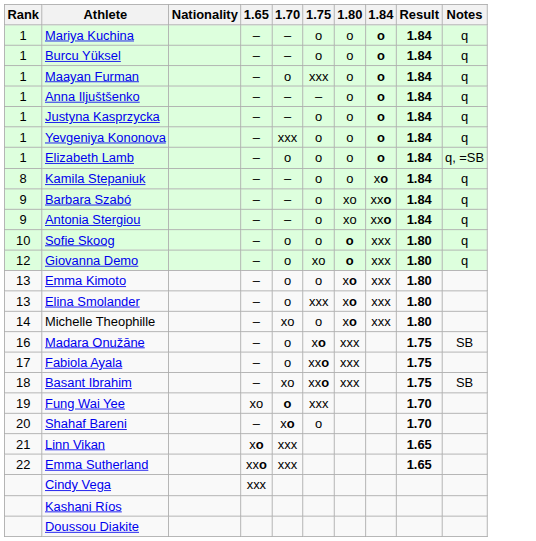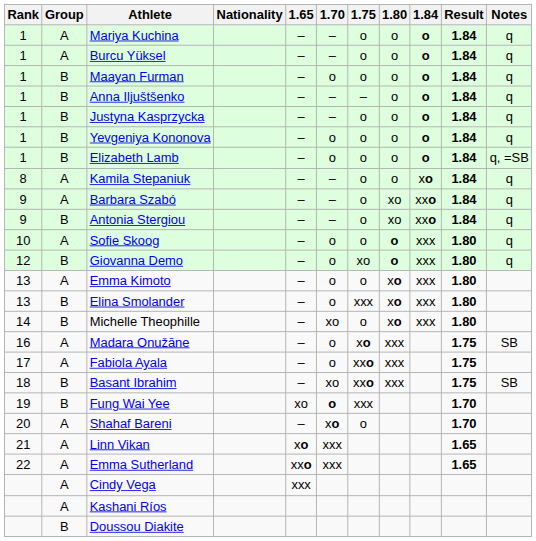 <table class="wikitable sortable" style="text-align:center;font-size:95%">
 <tr>
 <th>Rank</th>
+<th>Group</th>
 <th>Athlete</th>
 <th>Nationality</th>
 <th>1.65</th>
 <th>1.70</th>
 <th>1.75</th>
 <th>1.80</th>
 <th>1.84</th>
 <th>Result</th>
 <th>Notes</th>
 </tr>
 <tr bgcolor=ddffdd>
 <td>1</td>
+<td>A</td>
 <td align="left"><a href='#'>Mariya Kuchina</a></td>
 <td align=left></td>
 <td>–</td>
 <td>–</td>
 <td>o</td>
 <td>o</td>
 <td><strong>o</strong></td>
 <td><strong>1.84</strong></td>
 <td>q</td>
 </tr>
 <tr bgcolor=ddffdd>
 <td>1</td>
+<td>A</td>
 <td align="left"><a href='#'>Burcu Yüksel</a></td>
 <td align=left></td>
 <td>–</td>
 <td>–</td>
 <td>o</td>
 <td>o</td>
 <td><strong>o</strong></td>
 <td><strong>1.84</strong></td>
 <td>q</td>
 </tr>
 <tr bgcolor=ddffdd>
 <td>1</td>
+<td>B</td>
 <td align="left"><a href='#'>Maayan Furman</a></td>
 <td align=left></td>
 <td>–</td>
 <td>o</td>
-<td>xxx</td>
+<td>o</td>
 <td>o</td>
 <td><strong>o</strong></td>
 <td><strong>1.84</strong></td>
 <td>q</td>
 </tr>
 <tr bgcolor=ddffdd>
 <td>1</td>
+<td>B</td>
 <td align="left"><a href='#'>Anna Iljuštšenko</a></td>
 <td align=left></td>
 <td>–</td>
 <td>–</td>
 <td>–</td>
 <td>o</td>
 <td><strong>o</strong></td>
 <td><strong>1.84</strong></td>
 <td>q</td>
 </tr>
 <tr bgcolor=ddffdd>
 <td>1</td>
+<td>B</td>
 <td align="left"><a href='#'>Justyna Kasprzycka</a></td>
 <td align=left></td>
 <td>–</td>
 <td>–</td>
 <td>o</td>
 <td>o</td>
 <td><strong>o</strong></td>
 <td><strong>1.84</strong></td>
 <td>q</td>
 </tr>
 <tr bgcolor=ddffdd>
 <td>1</td>
+<td>B</td>
 <td align="left"><a href='#'>Yevgeniya Kononova</a></td>
 <td align=left></td>
 <td>–</td>
-<td>xxx</td>
+<td>o</td>
 <td>o</td>
 <td>o</td>
 <td><strong>o</strong></td>
 <td><strong>1.84</strong></td>
 <td>q</td>
 </tr>
 <tr bgcolor=ddffdd>
 <td>1</td>
+<td>B</td>
 <td align="left"><a href='#'>Elizabeth Lamb</a></td>
 <td align=left></td>
 <td>–</td>
 <td>o</td>
 <td>o</td>
 <td>o</td>
 <td><strong>o</strong></td>
 <td><strong>1.84</strong></td>
 <td>q, =SB</td>
 </tr>
 <tr bgcolor=ddffdd>
 <td>8</td>
+<td>A</td>
 <td align="left"><a href='#'>Kamila Stepaniuk</a></td>
 <td align=left></td>
 <td>–</td>
 <td>–</td>
 <td>o</td>
 <td>o</td>
 <td>x<strong>o</strong></td>
 <td><strong>1.84</strong></td>
 <td>q</td>
 </tr>
 <tr bgcolor=ddffdd>
 <td>9</td>
+<td>A</td>
 <td align="left"><a href='#'>Barbara Szabó</a></td>
 <td align=left></td>
 <td>–</td>
 <td>–</td>
 <td>o</td>
 <td>xo</td>
 <td>xx<strong>o</strong></td>
 <td><strong>1.84</strong></td>
 <td>q</td>
 </tr>
 <tr bgcolor=ddffdd>
 <td>9</td>
+<td>B</td>
 <td align="left"><a href='#'>Antonia Stergiou</a></td>
 <td align=left></td>
 <td>–</td>
 <td>–</td>
 <td>o</td>
 <td>xo</td>
 <td>xx<strong>o</strong></td>
 <td><strong>1.84</strong></td>
 <td>q</td>
 </tr>
 <tr bgcolor=ddffdd>
 <td>10</td>
+<td>A</td>
 <td align="left"><a href='#'>Sofie Skoog</a></td>
 <td align=left></td>
 <td>–</td>
 <td>o</td>
 <td>o</td>
 <td><strong>o</strong></td>
 <td>xxx</td>
 <td><strong>1.80</strong></td>
 <td>q</td>
 </tr>
 <tr bgcolor=ddffdd>
 <td>12</td>
+<td>B</td>
 <td align="left"><a href='#'>Giovanna Demo</a></td>
 <td align=left></td>
 <td>–</td>
 <td>o</td>
 <td>xo</td>
 <td><strong>o</strong></td>
 <td>xxx</td>
 <td><strong>1.80</strong></td>
 <td>q</td>
 </tr>
 <tr>
 <td>13</td>
+<td>A</td>
 <td align="left"><a href='#'>Emma Kimoto</a></td>
 <td align=left></td>
 <td>–</td>
 <td>o</td>
 <td>o</td>
 <td>x<strong>o</strong></td>
 <td>xxx</td>
 <td><strong>1.80</strong></td>
 <td></td>
 </tr>
 <tr>
 <td>13</td>
+<td>B</td>
 <td align="left"><a href='#'>Elina Smolander</a></td>
 <td align=left></td>
 <td>–</td>
 <td>o</td>
 <td>xxx</td>
 <td>x<strong>o</strong></td>
 <td>xxx</td>
 <td><strong>1.80</strong></td>
 <td></td>
 </tr>
 <tr>
 <td>14</td>
+<td>B</td>
 <td align="left">Michelle Theophille</td>
 <td align=left></td>
 <td>–</td>
 <td>xo</td>
 <td>o</td>
 <td>x<strong>o</strong></td>
 <td>xxx</td>
 <td><strong>1.80</strong></td>
 <td></td>
 </tr>
 <tr>
 <td>16</td>
+<td>A</td>
 <td align="left"><a href='#'>Madara Onužāne</a></td>
 <td align=left></td>
 <td>–</td>
 <td>o</td>
 <td>x<strong>o</strong></td>
 <td>xxx</td>
 <td></td>
 <td><strong>1.75</strong></td>
 <td>SB</td>
 </tr>
 <tr>
 <td>17</td>
+<td>A</td>
 <td align="left"><a href='#'>Fabiola Ayala</a></td>
 <td align=left></td>
 <td>–</td>
 <td>o</td>
 <td>xx<strong>o</strong></td>
 <td>xxx</td>
 <td></td>
 <td><strong>1.75</strong></td>
 <td></td>
 </tr>
 <tr>
 <td>18</td>
+<td>B</td>
 <td align="left"><a href='#'>Basant Ibrahim</a></td>
 <td align=left></td>
 <td>–</td>
 <td>xo</td>
 <td>xx<strong>o</strong></td>
 <td>xxx</td>
 <td></td>
 <td><strong>1.75</strong></td>
 <td>SB</td>
 </tr>
 <tr>
 <td>19</td>
+<td>B</td>
 <td align="left"><a href='#'>Fung Wai Yee</a></td>
 <td align=left></td>
 <td>xo</td>
 <td><strong>o</strong></td>
 <td>xxx</td>
 <td></td>
 <td></td>
 <td><strong>1.70</strong></td>
 <td></td>
 </tr>
 <tr>
 <td>20</td>
+<td>A</td>
 <td align="left"><a href='#'>Shahaf Bareni</a></td>
 <td align=left></td>
 <td>–</td>
 <td>x<strong>o</strong></td>
 <td>o</td>
 <td></td>
 <td></td>
 <td><strong>1.70</strong></td>
 <td></td>
 </tr>
 <tr>
 <td>21</td>
+<td>A</td>
 <td align="left"><a href='#'>Linn Vikan</a></td>
 <td align=left></td>
 <td>x<strong>o</strong></td>
 <td>xxx</td>
 <td></td>
 <td></td>
 <td></td>
 <td><strong>1.65</strong></td>
 <td></td>
 </tr>
 <tr>
 <td>22</td>
+<td>A</td>
 <td align="left"><a href='#'>Emma Sutherland</a></td>
 <td align=left></td>
 <td>xx<strong>o</strong></td>
 <td>xxx</td>
 <td></td>
 <td></td>
 <td></td>
 <td><strong>1.65</strong></td>
 <td></td>
 </tr>
 <tr>
 <td></td>
+<td>A</td>
 <td align="left"><a href='#'>Cindy Vega</a></td>
 <td align=left></td>
 <td>xxx</td>
 <td></td>
 <td></td>
 <td></td>
 <td></td>
 <td><strong></strong></td>
 <td></td>
 </tr>
 <tr>
 <td></td>
+<td>A</td>
 <td align="left"><a href='#'>Kashani Ríos</a></td>
 <td align=left></td>
 <td></td>
 <td></td>
 <td></td>
 <td></td>
 <td></td>
 <td><strong></strong></td>
 <td></td>
 </tr>
 <tr>
 <td></td>
+<td>B</td>
 <td align="left"><a href='#'>Doussou Diakite</a></td>
 <td align=left></td>
 <td></td>
 <td></td>
 <td></td>
 <td></td>
 <td></td>
 <td><strong></strong></td>
 <td></td>
 </tr>
 </table>
